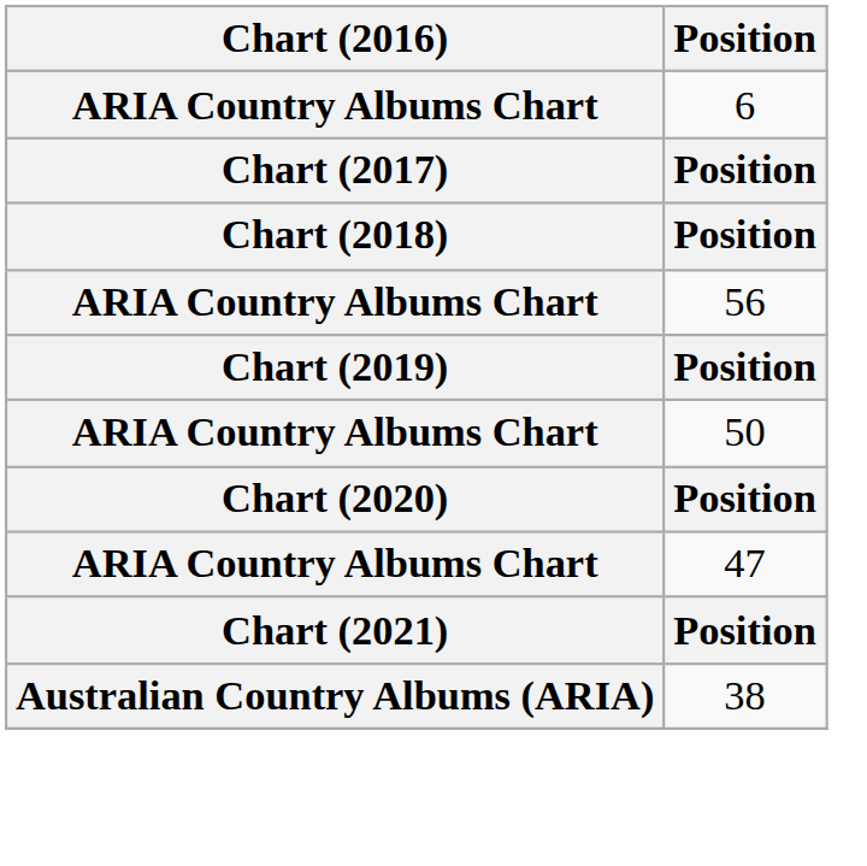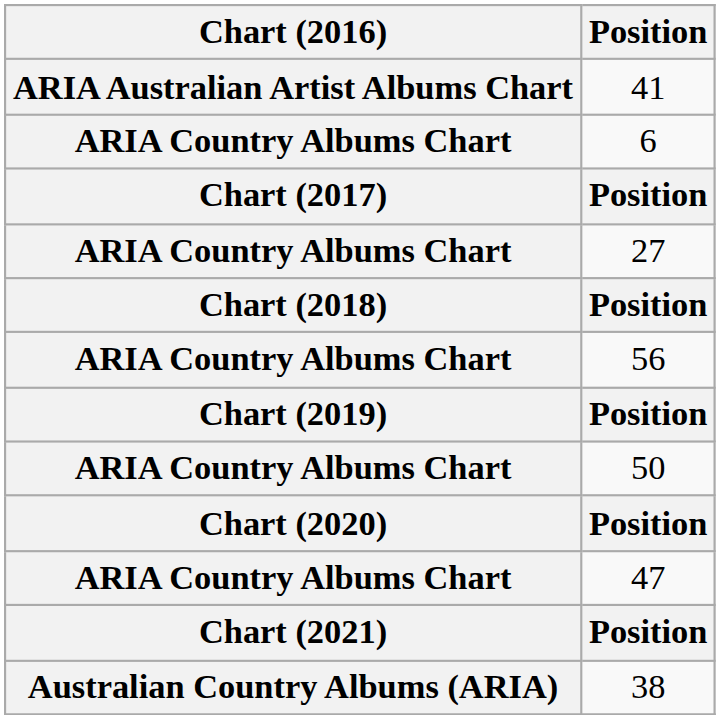 <table class="wikitable sortable plainrowheaders" style="text-align:center">
 <tr>
 <th scope="col">Chart (2016)</th>
 <th scope="col">Position</th>
+</tr>
+<tr>
+<th scope="row">ARIA Australian Artist Albums Chart</th>
+<td>41</td>
 </tr>
 <tr>
 <th scope="row">ARIA Country Albums Chart</th>
 <td>6</td>
 </tr>
 <tr>
 <th scope="col">Chart (2017)</th>
 <th scope="col">Position</th>
+</tr>
+<tr>
+<th scope="row">ARIA Country Albums Chart</th>
+<td>27</td>
 </tr>
 <tr>
 <th scope="col">Chart (2018)</th>
 <th scope="col">Position</th>
 </tr>
 <tr>
 <th scope="row">ARIA Country Albums Chart</th>
 <td>56</td>
 </tr>
 <tr>
 <th scope="col">Chart (2019)</th>
 <th scope="col">Position</th>
 </tr>
 <tr>
 <th scope="row">ARIA Country Albums Chart</th>
 <td>50</td>
 </tr>
 <tr>
 <th scope="col">Chart (2020)</th>
 <th scope="col">Position</th>
 </tr>
 <tr>
 <th scope="row">ARIA Country Albums Chart</th>
 <td>47</td>
 </tr>
 <tr>
 <th scope="col">Chart (2021)</th>
 <th scope="col">Position</th>
 </tr>
 <tr>
 <th scope="row">Australian Country Albums (ARIA)</th>
 <td>38</td>
 </tr>
 <tr>
 </tr>
 </table>
